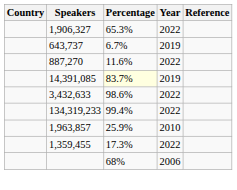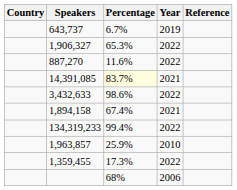 <table class="wikitable sortable">
 <tr>
 <th>Country</th>
 <th>Speakers</th>
 <th>Percentage</th>
 <th>Year</th>
 <th>Reference</th>
 </tr>
 <tr>
 <td></td>
-<td>1,906,327</td>
-<td>65.3%</td>
-<td>2022</td>
+<td>643,737</td>
+<td>6.7%</td>
+<td>2019</td>
 <td></td>
 </tr>
 <tr>
 <td></td>
-<td>643,737</td>
-<td>6.7%</td>
-<td>2019</td>
+<td>1,906,327</td>
+<td>65.3%</td>
+<td>2022</td>
 <td></td>
 </tr>
 <tr>
 <td></td>
 <td>887,270</td>
 <td>11.6%</td>
 <td>2022</td>
 <td></td>
 </tr>
 <tr>
 <td></td>
 <td>14,391,085</td>
 <td style="background: lightyellow;">83.7%</td>
-<td>2019</td>
+<td>2021</td>
 <td></td>
 </tr>
 <tr>
 <td></td>
 <td>3,432,633</td>
 <td>98.6%</td>
 <td>2022</td>
+<td></td>
+</tr>
+<tr>
+<td></td>
+<td>1,894,158</td>
+<td>67.4%</td>
+<td>2021</td>
 <td></td>
 </tr>
 <tr>
 <td></td>
 <td>134,319,233</td>
 <td>99.4%</td>
 <td>2022</td>
 <td></td>
 </tr>
 <tr>
 <td></td>
 <td>1,963,857</td>
 <td>25.9%</td>
 <td>2010</td>
 <td></td>
 </tr>
 <tr>
 <td></td>
 <td>1,359,455</td>
 <td>17.3%</td>
 <td>2022</td>
 <td></td>
 </tr>
 <tr>
 <td></td>
 <td></td>
 <td>68%</td>
 <td>2006</td>
 <td></td>
 </tr>
 </table>
